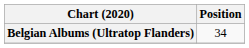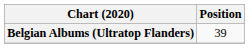 <table class="wikitable sortable plainrowheaders" style="text-align:center">
 <tr>
 <th scope="col">Chart (2020)</th>
 <th scope="col">Position</th>
 </tr>
 <tr>
 <th scope="row">Belgian Albums (Ultratop Flanders)</th>
-<td>34</td>
+<td>39</td>
 </tr>
 <tr>
 </tr>
 </table>
